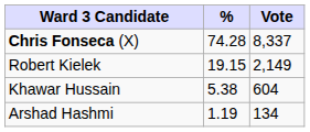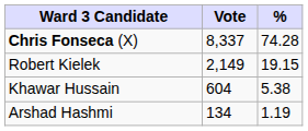 <table class="wikitable">
 <tr>
 <th style="background:#ddf; width:200px;">Ward 3 Candidate</th>
+<th style="background:#ddf; width:50px;">Vote</th>
 <th style="background:#ddf; width:30px;">%</th>
-<th style="background:#ddf; width:50px;">Vote</th>
 </tr>
 <tr>
 <td><strong>Chris Fonseca</strong> (X)</td>
+<td>8,337</td>
 <td>74.28</td>
-<td>8,337</td>
 </tr>
 <tr>
 <td>Robert Kielek</td>
+<td>2,149</td>
 <td>19.15</td>
-<td>2,149</td>
 </tr>
 <tr>
 <td>Khawar Hussain</td>
+<td>604</td>
 <td>5.38</td>
-<td>604</td>
 </tr>
 <tr>
 <td>Arshad Hashmi</td>
+<td>134</td>
 <td>1.19</td>
-<td>134</td>
 </tr>
 </table>
